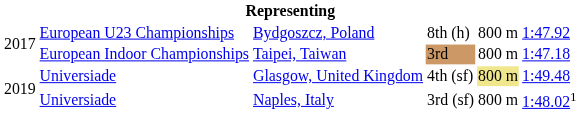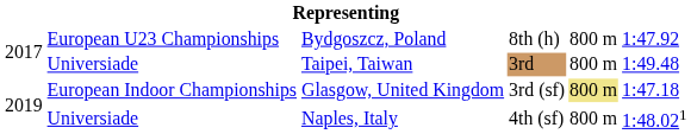 <table>
 <tr>
 <th colspan="6">Representing </th>
 </tr>
 <tr>
 <td rowspan=2>2017</td>
 <td><a href='#'>European U23 Championships</a></td>
 <td><a href='#'>Bydgoszcz, Poland</a></td>
 <td>8th (h)</td>
 <td>800 m</td>
 <td><a href='#'>1:47.92</a></td>
 </tr>
 <tr>
-<td><a href='#'>European Indoor Championships</a></td>
+<td><a href='#'>Universiade</a></td>
 <td><a href='#'>Taipei, Taiwan</a></td>
 <td bgcolor=cc9966>3rd</td>
 <td>800 m</td>
-<td><a href='#'>1:47.18</a></td>
+<td><a href='#'>1:49.48</a></td>
 </tr>
 <tr>
 <td rowspan=2>2019</td>
-<td><a href='#'>Universiade</a></td>
+<td><a href='#'>European Indoor Championships</a></td>
 <td><a href='#'>Glasgow, United Kingdom</a></td>
-<td>4th (sf)</td>
+<td>3rd (sf)</td>
 <td style="background: khaki;">800 m</td>
-<td><a href='#'>1:49.48</a></td>
+<td><a href='#'>1:47.18</a></td>
 </tr>
 <tr>
 <td><a href='#'>Universiade</a></td>
 <td><a href='#'>Naples, Italy</a></td>
-<td>3rd (sf)</td>
+<td>4th (sf)</td>
 <td>800 m</td>
 <td><a href='#'>1:48.02</a><sup>1</sup></td>
 </tr>
 </table>
